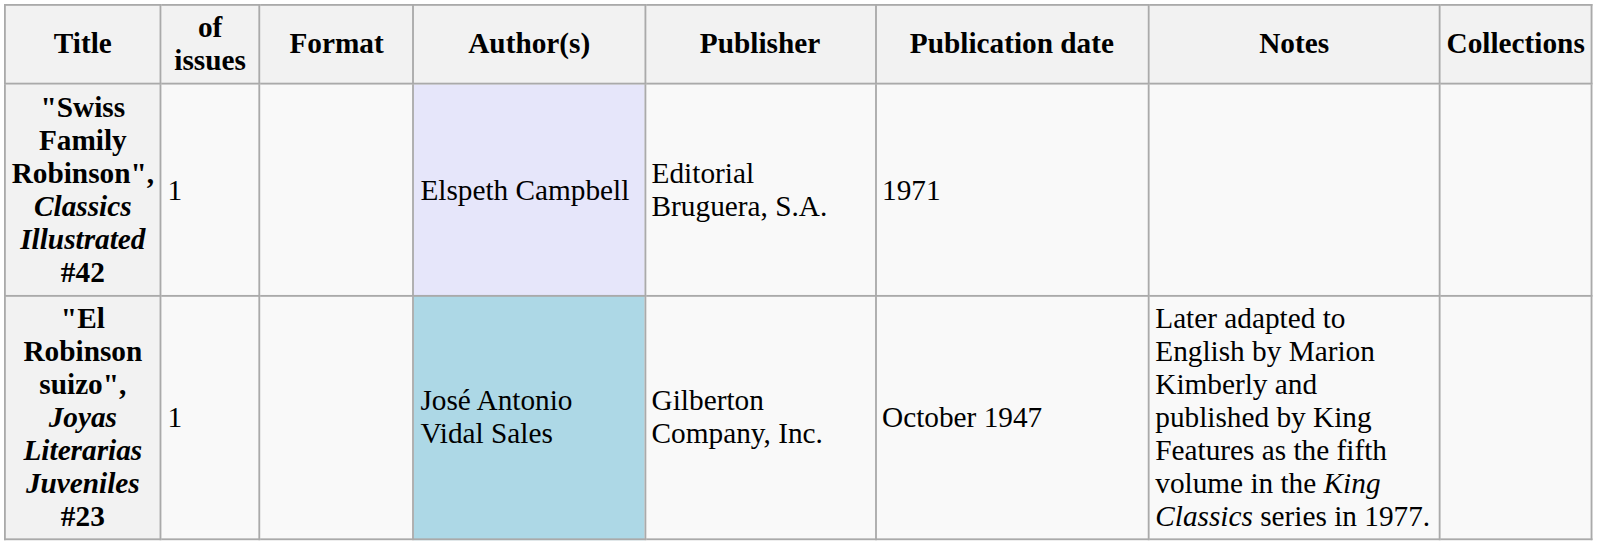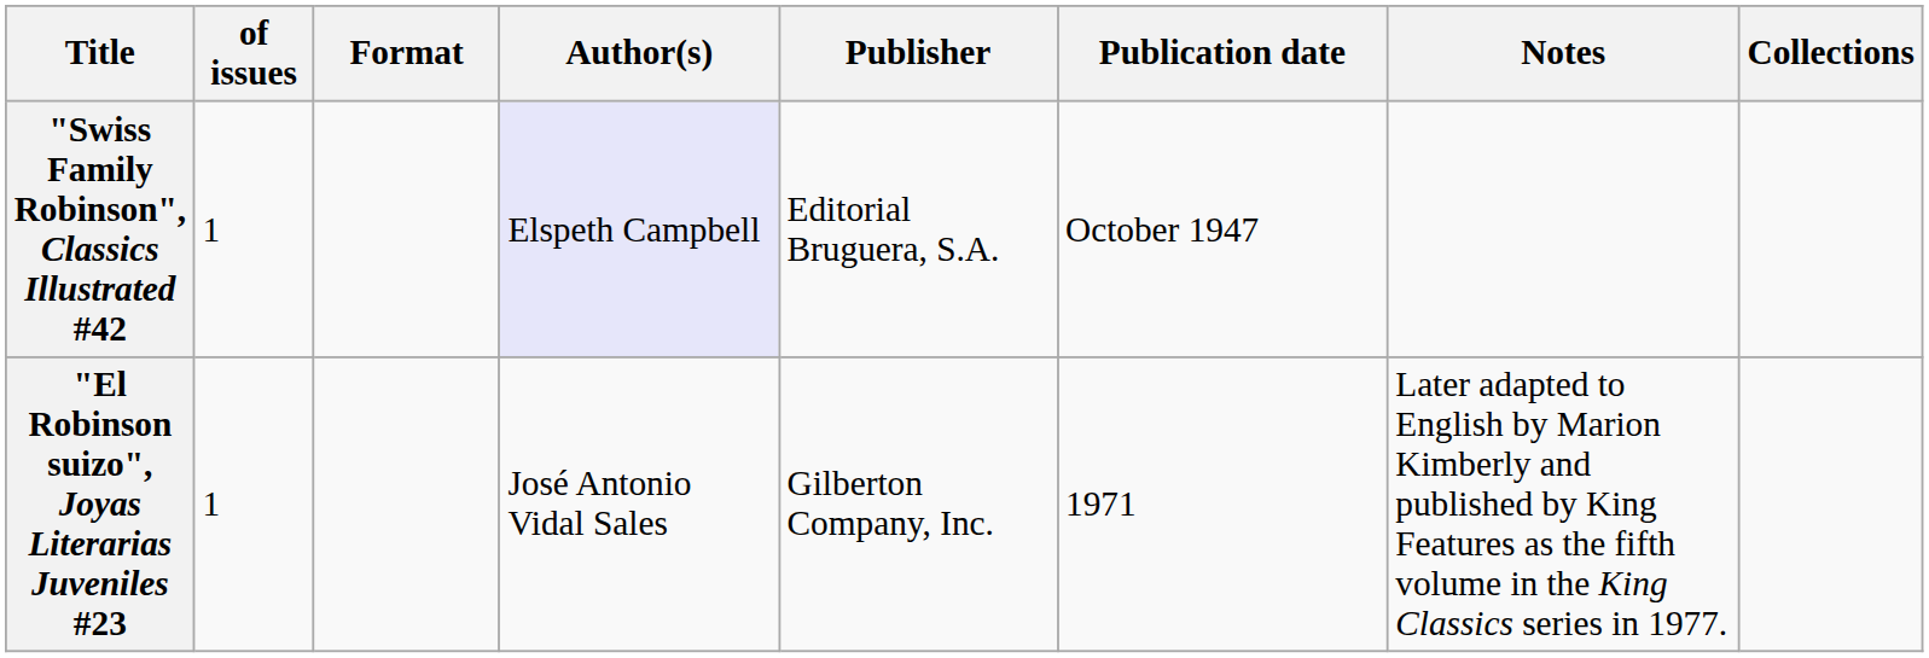 <table class="wikitable">
 <tr>
 <th>Title</th>
 <th style="width:40pt"> of issues</th>
 <th style="width:75pt">Format</th>
 <th style="width:125pt">Author(s)</th>
 <th style="width:125pt">Publisher</th>
 <th style="width:150pt">Publication date</th>
 <th style="width:175pt">Notes</th>
 <th>Collections</th>
 </tr>
 <tr>
 <th>"Swiss Family Robinson", <em>Classics Illustrated</em> #42</th>
 <td>1</td>
 <td></td>
 <td style="background: lavender;">Elspeth Campbell</td>
 <td>Editorial Bruguera, S.A.</td>
-<td>1971</td>
+<td>October 1947</td>
 <td></td>
 <td></td>
 </tr>
 <tr>
 <th>"El Robinson suizo", <em>Joyas Literarias Juveniles</em> #23</th>
 <td>1</td>
 <td></td>
-<td style="background: lightblue;">José Antonio Vidal Sales</td>
+<td>José Antonio Vidal Sales</td>
 <td>Gilberton Company, Inc.</td>
-<td>October 1947</td>
+<td>1971</td>
 <td>Later adapted to English by Marion Kimberly and published by King Features as the fifth volume in the <em>King Classics</em> series in 1977.</td>
 <td></td>
 </tr>
 </table>
